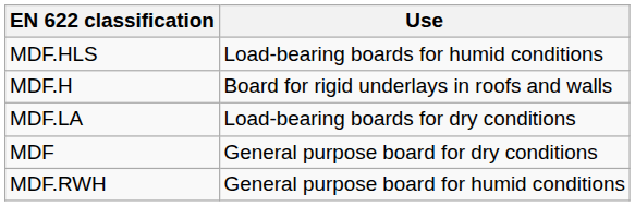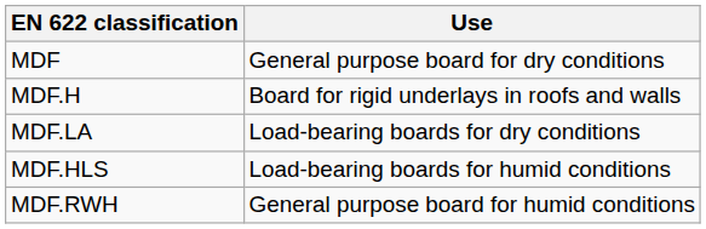 <table class="wikitable">
 <tr>
 <th><strong>EN 622 classification</strong></th>
 <th><strong>Use</strong></th>
 </tr>
 <tr>
-<td>MDF.HLS</td>
-<td>Load-bearing boards for humid conditions</td>
+<td>MDF</td>
+<td>General purpose board for dry conditions</td>
 </tr>
 <tr>
 <td>MDF.H</td>
 <td>Board for rigid underlays in roofs and walls</td>
 </tr>
 <tr>
 <td>MDF.LA</td>
 <td>Load-bearing boards for dry conditions</td>
 </tr>
 <tr>
-<td>MDF</td>
-<td>General purpose board for dry conditions</td>
+<td>MDF.HLS</td>
+<td>Load-bearing boards for humid conditions</td>
 </tr>
 <tr>
 <td>MDF.RWH</td>
 <td>General purpose board for humid conditions</td>
 </tr>
 </table>
